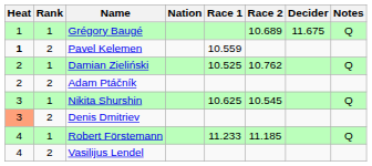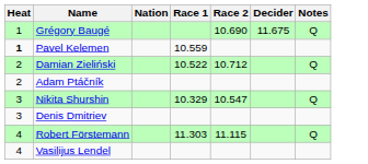 <table class="wikitable sortable" style="text-align:center">
 <tr>
 <th>Heat</th>
-<th>Rank</th>
 <th>Name</th>
 <th>Nation</th>
 <th>Race 1</th>
 <th>Race 2</th>
 <th>Decider</th>
 <th>Notes</th>
 </tr>
 <tr bgcolor=bbffbb>
 <td>1</td>
-<td>1</td>
 <td align=left><a href='#'>Grégory Baugé</a></td>
 <td align=left></td>
 <td></td>
-<td>10.689</td>
+<td>10.690</td>
 <td>11.675</td>
 <td>Q</td>
 </tr>
 <tr>
 <td><strong>1</strong></td>
-<td>2</td>
 <td align=left><a href='#'>Pavel Kelemen</a></td>
 <td align=left></td>
 <td>10.559</td>
 <td></td>
 <td></td>
 <td></td>
 </tr>
 <tr bgcolor=bbffbb>
 <td>2</td>
-<td>1</td>
 <td align=left><a href='#'>Damian Zieliński</a></td>
 <td align=left></td>
-<td>10.525</td>
-<td>10.762</td>
+<td>10.522</td>
+<td>10.712</td>
 <td></td>
 <td>Q</td>
 </tr>
 <tr>
-<td>2</td>
 <td>2</td>
 <td align=left><a href='#'>Adam Ptáčník</a></td>
 <td align=left></td>
 <td></td>
 <td></td>
 <td></td>
 <td></td>
 </tr>
 <tr bgcolor=bbffbb>
 <td>3</td>
-<td>1</td>
 <td align=left><a href='#'>Nikita Shurshin</a></td>
 <td align=left></td>
-<td>10.625</td>
-<td>10.545</td>
+<td>10.329</td>
+<td>10.547</td>
 <td></td>
 <td>Q</td>
 </tr>
 <tr>
-<td style="background: lightsalmon;">3</td>
-<td>2</td>
+<td>3</td>
 <td align=left><a href='#'>Denis Dmitriev</a></td>
 <td align=left></td>
 <td></td>
 <td></td>
 <td></td>
 <td></td>
 </tr>
 <tr bgcolor=bbffbb>
 <td>4</td>
-<td>1</td>
 <td align=left><a href='#'>Robert Förstemann</a></td>
 <td align=left></td>
-<td>11.233</td>
-<td>11.185</td>
+<td>11.303</td>
+<td>11.115</td>
 <td></td>
 <td>Q</td>
 </tr>
 <tr>
 <td>4</td>
-<td>2</td>
 <td align=left><a href='#'>Vasilijus Lendel</a></td>
 <td align=left></td>
 <td></td>
 <td></td>
 <td></td>
 <td></td>
 </tr>
 </table>
